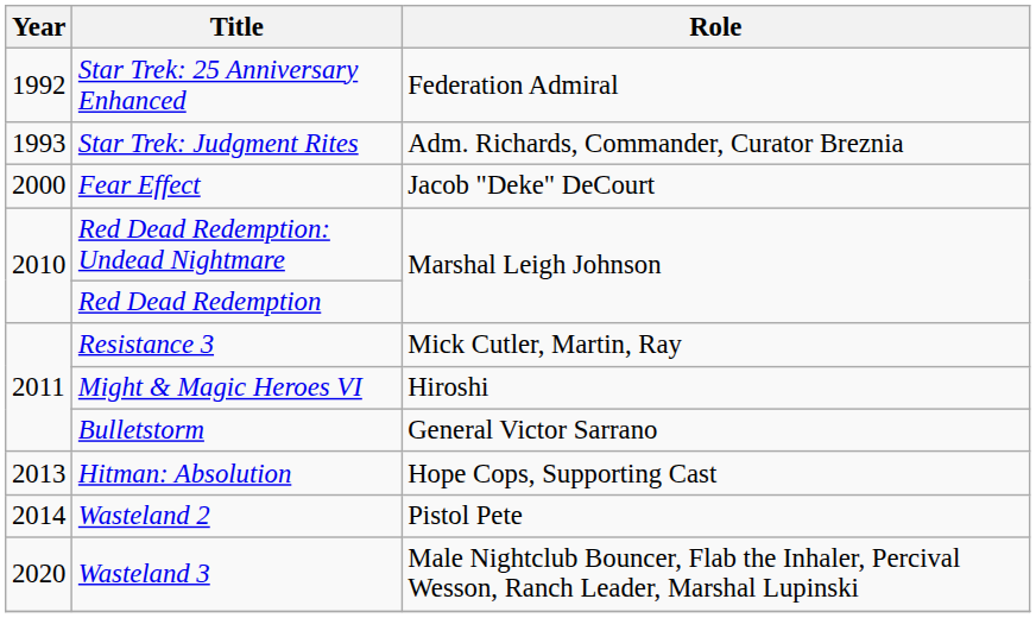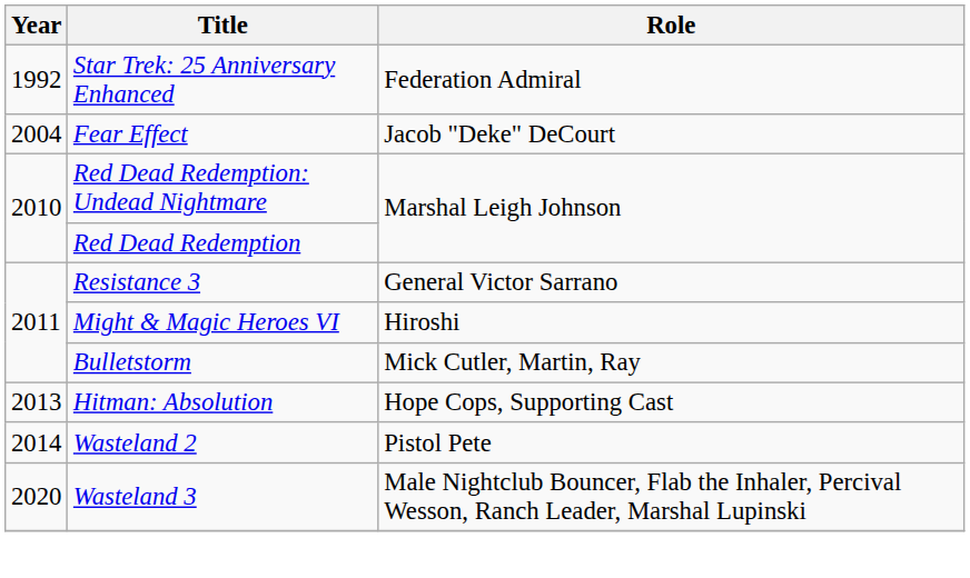 <table class="wikitable">
 <tr>
 <th>Year</th>
 <th>Title</th>
 <th>Role</th>
 </tr>
 <tr>
 <td>1992</td>
 <td><em><a href='#'>Star Trek: 25 Anniversary Enhanced</a></em></td>
 <td>Federation Admiral</td>
 </tr>
 <tr>
-<td>1993</td>
-<td><em><a href='#'>Star Trek: Judgment Rites</a></em></td>
-<td>Adm. Richards, Commander, Curator Breznia</td>
-</tr>
-<tr>
-<td>2000</td>
+<td>2004</td>
 <td><em><a href='#'>Fear Effect</a></em></td>
 <td>Jacob "Deke" DeCourt</td>
 </tr>
 <tr>
 <td rowspan="2">2010</td>
 <td><em><a href='#'>Red Dead Redemption: Undead Nightmare</a></em></td>
 <td rowspan="2">Marshal Leigh Johnson</td>
 </tr>
 <tr>
 <td><em><a href='#'>Red Dead Redemption</a></em></td>
 </tr>
 <tr>
 <td rowspan="3">2011</td>
 <td><em><a href='#'>Resistance 3</a></em></td>
-<td>Mick Cutler, Martin, Ray</td>
+<td>General Victor Sarrano</td>
 </tr>
 <tr>
 <td><em><a href='#'>Might & Magic Heroes VI</a></em></td>
 <td>Hiroshi</td>
 </tr>
 <tr>
 <td><em><a href='#'>Bulletstorm</a></em></td>
-<td>General Victor Sarrano</td>
+<td>Mick Cutler, Martin, Ray</td>
 </tr>
 <tr>
 <td>2013</td>
 <td><em><a href='#'>Hitman: Absolution</a></em></td>
 <td>Hope Cops, Supporting Cast</td>
 </tr>
 <tr>
 <td>2014</td>
 <td><em><a href='#'>Wasteland 2</a></em></td>
 <td>Pistol Pete</td>
 </tr>
 <tr>
 <td>2020</td>
 <td><em><a href='#'>Wasteland 3</a></em></td>
 <td>Male Nightclub Bouncer, Flab the Inhaler, Percival Wesson, Ranch Leader, Marshal Lupinski</td>
 </tr>
 <tr>
 </tr>
 </table>
